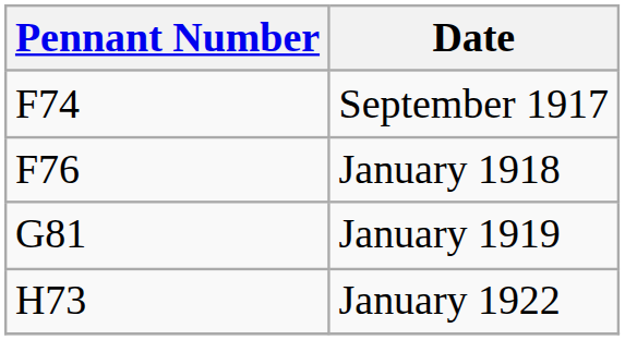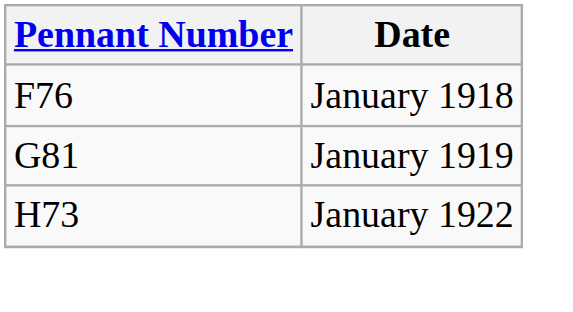 <table class="wikitable" style="text-align:left">
 <tr>
 <th><a href='#'>Pennant Number</a></th>
 <th>Date</th>
-</tr>
-<tr>
-<td>F74</td>
-<td>September 1917</td>
 </tr>
 <tr>
 <td>F76</td>
 <td>January 1918</td>
 </tr>
 <tr>
 <td>G81</td>
 <td>January 1919</td>
 </tr>
 <tr>
 <td>H73</td>
 <td>January 1922</td>
 </tr>
 <tr>
 </tr>
 </table>
